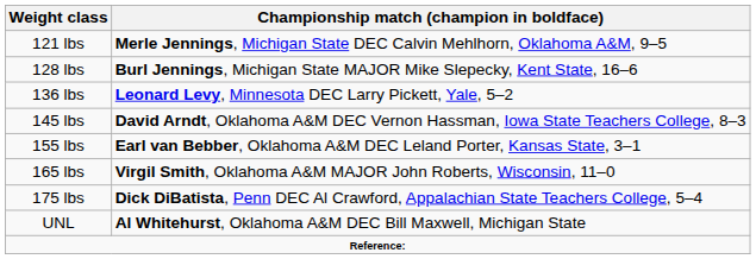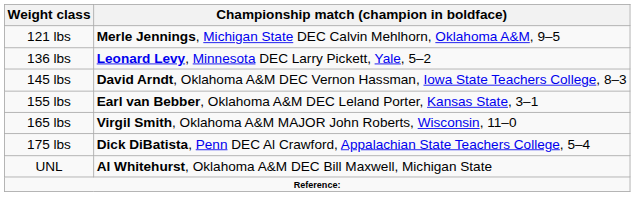 <table class="wikitable" style="text-align:center">
 <tr>
 <th>Weight class</th>
 <th>Championship match (champion in boldface)</th>
 </tr>
 <tr>
 <td>121 lbs</td>
 <td align=left><strong>Merle Jennings</strong>, <a href='#'>Michigan State</a> DEC Calvin Mehlhorn, <a href='#'>Oklahoma A&M</a>, 9–5</td>
-</tr>
-<tr>
-<td>128 lbs</td>
-<td align=left><strong>Burl Jennings</strong>, Michigan State MAJOR Mike Slepecky, <a href='#'>Kent State</a>, 16–6</td>
 </tr>
 <tr>
 <td>136 lbs</td>
 <td align="left"><strong><a href='#'>Leonard Levy</a></strong>, <a href='#'>Minnesota</a> DEC Larry Pickett, <a href='#'>Yale</a>, 5–2</td>
 </tr>
 <tr>
 <td>145 lbs</td>
 <td align=left><strong>David Arndt</strong>, Oklahoma A&M DEC Vernon Hassman, <a href='#'>Iowa State Teachers College</a>, 8–3</td>
 </tr>
 <tr>
 <td>155 lbs</td>
 <td align=left><strong>Earl van Bebber</strong>, Oklahoma A&M DEC Leland Porter, <a href='#'>Kansas State</a>, 3–1</td>
 </tr>
 <tr>
 <td>165 lbs</td>
 <td align=left><strong>Virgil Smith</strong>, Oklahoma A&M MAJOR John Roberts, <a href='#'>Wisconsin</a>, 11–0</td>
 </tr>
 <tr>
 <td>175 lbs</td>
 <td align=left><strong>Dick DiBatista</strong>, <a href='#'>Penn</a> DEC Al Crawford, <a href='#'>Appalachian State Teachers College</a>, 5–4</td>
 </tr>
 <tr>
 <td>UNL</td>
 <td align=left><strong>Al Whitehurst</strong>, Oklahoma A&M DEC Bill Maxwell, Michigan State</td>
 </tr>
 <tr>
 <td colspan="2"  style="font-size:8pt; text-align:center;"><strong>Reference:</strong></td>
 </tr>
 </table>
